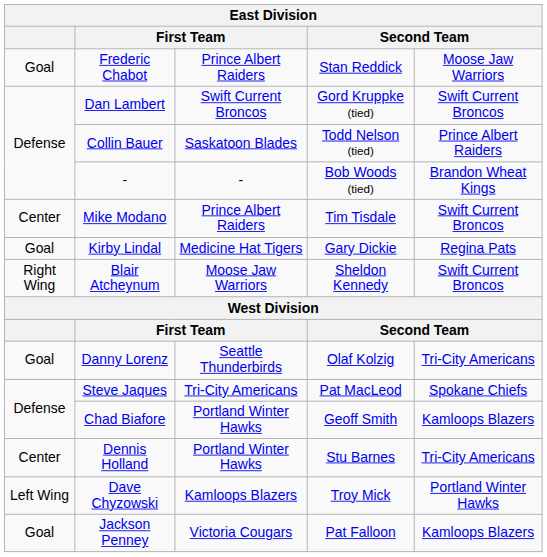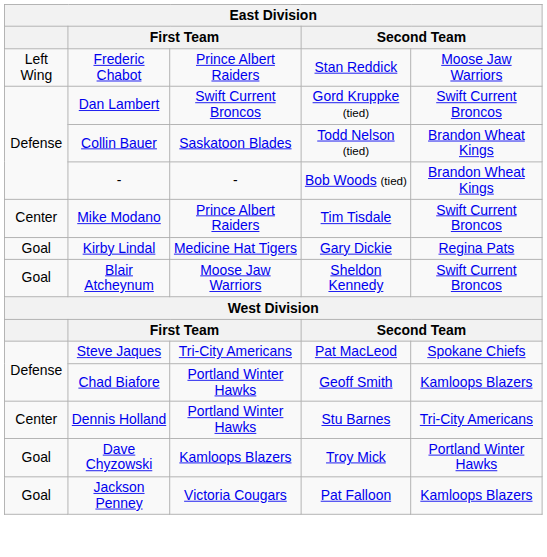 <table class="wikitable" style="text-align:center;" width="70%">
 <tr>
 <th colspan="5">East Division</th>
 </tr>
 <tr>
 <th></th>
 <th colspan="2">First Team</th>
 <th colspan="2">Second Team</th>
 </tr>
 <tr>
-<td>Goal</td>
+<td>Left Wing</td>
 <td><a href='#'>Frederic Chabot</a></td>
 <td><a href='#'>Prince Albert Raiders</a></td>
 <td><a href='#'>Stan Reddick</a></td>
 <td><a href='#'>Moose Jaw Warriors</a></td>
 </tr>
 <tr>
 <td rowspan="3">Defense</td>
 <td><a href='#'>Dan Lambert</a></td>
 <td><a href='#'>Swift Current Broncos</a></td>
 <td><a href='#'>Gord Kruppke</a> <small>(tied)</small></td>
 <td><a href='#'>Swift Current Broncos</a></td>
 </tr>
 <tr>
 <td><a href='#'>Collin Bauer</a></td>
 <td><a href='#'>Saskatoon Blades</a></td>
 <td><a href='#'>Todd Nelson</a> <small>(tied)</small></td>
-<td><a href='#'>Prince Albert Raiders</a></td>
+<td><a href='#'>Brandon Wheat Kings</a></td>
 </tr>
 <tr>
 <td>-</td>
 <td>-</td>
 <td><a href='#'>Bob Woods</a> <small>(tied)</small></td>
 <td><a href='#'>Brandon Wheat Kings</a></td>
 </tr>
 <tr>
 <td>Center</td>
 <td><a href='#'>Mike Modano</a></td>
 <td><a href='#'>Prince Albert Raiders</a></td>
 <td><a href='#'>Tim Tisdale</a></td>
 <td><a href='#'>Swift Current Broncos</a></td>
 </tr>
 <tr>
 <td>Goal</td>
 <td><a href='#'>Kirby Lindal</a></td>
 <td><a href='#'>Medicine Hat Tigers</a></td>
 <td><a href='#'>Gary Dickie</a></td>
 <td><a href='#'>Regina Pats</a></td>
 </tr>
 <tr>
-<td>Right Wing</td>
+<td>Goal</td>
 <td><a href='#'>Blair Atcheynum</a></td>
 <td><a href='#'>Moose Jaw Warriors</a></td>
 <td><a href='#'>Sheldon Kennedy</a></td>
 <td><a href='#'>Swift Current Broncos</a></td>
 </tr>
 <tr>
 <th colspan="5">West Division</th>
 </tr>
 <tr>
 <th></th>
 <th colspan="2">First Team</th>
 <th colspan="2">Second Team</th>
-</tr>
-<tr>
-<td>Goal</td>
-<td><a href='#'>Danny Lorenz</a></td>
-<td><a href='#'>Seattle Thunderbirds</a></td>
-<td><a href='#'>Olaf Kolzig</a></td>
-<td><a href='#'>Tri-City Americans</a></td>
 </tr>
 <tr>
 <td rowspan="2">Defense</td>
 <td><a href='#'>Steve Jaques</a></td>
 <td><a href='#'>Tri-City Americans</a></td>
 <td><a href='#'>Pat MacLeod</a></td>
 <td><a href='#'>Spokane Chiefs</a></td>
 </tr>
 <tr>
 <td><a href='#'>Chad Biafore</a></td>
 <td><a href='#'>Portland Winter Hawks</a></td>
 <td><a href='#'>Geoff Smith</a></td>
 <td><a href='#'>Kamloops Blazers</a></td>
 </tr>
 <tr>
 <td>Center</td>
 <td><a href='#'>Dennis Holland</a></td>
 <td><a href='#'>Portland Winter Hawks</a></td>
 <td><a href='#'>Stu Barnes</a></td>
 <td><a href='#'>Tri-City Americans</a></td>
 </tr>
 <tr>
-<td>Left Wing</td>
+<td>Goal</td>
 <td><a href='#'>Dave Chyzowski</a></td>
 <td><a href='#'>Kamloops Blazers</a></td>
 <td><a href='#'>Troy Mick</a></td>
 <td><a href='#'>Portland Winter Hawks</a></td>
 </tr>
 <tr>
 <td>Goal</td>
 <td><a href='#'>Jackson Penney</a></td>
 <td><a href='#'>Victoria Cougars</a></td>
 <td><a href='#'>Pat Falloon</a></td>
 <td><a href='#'>Kamloops Blazers</a></td>
 </tr>
 </table>
